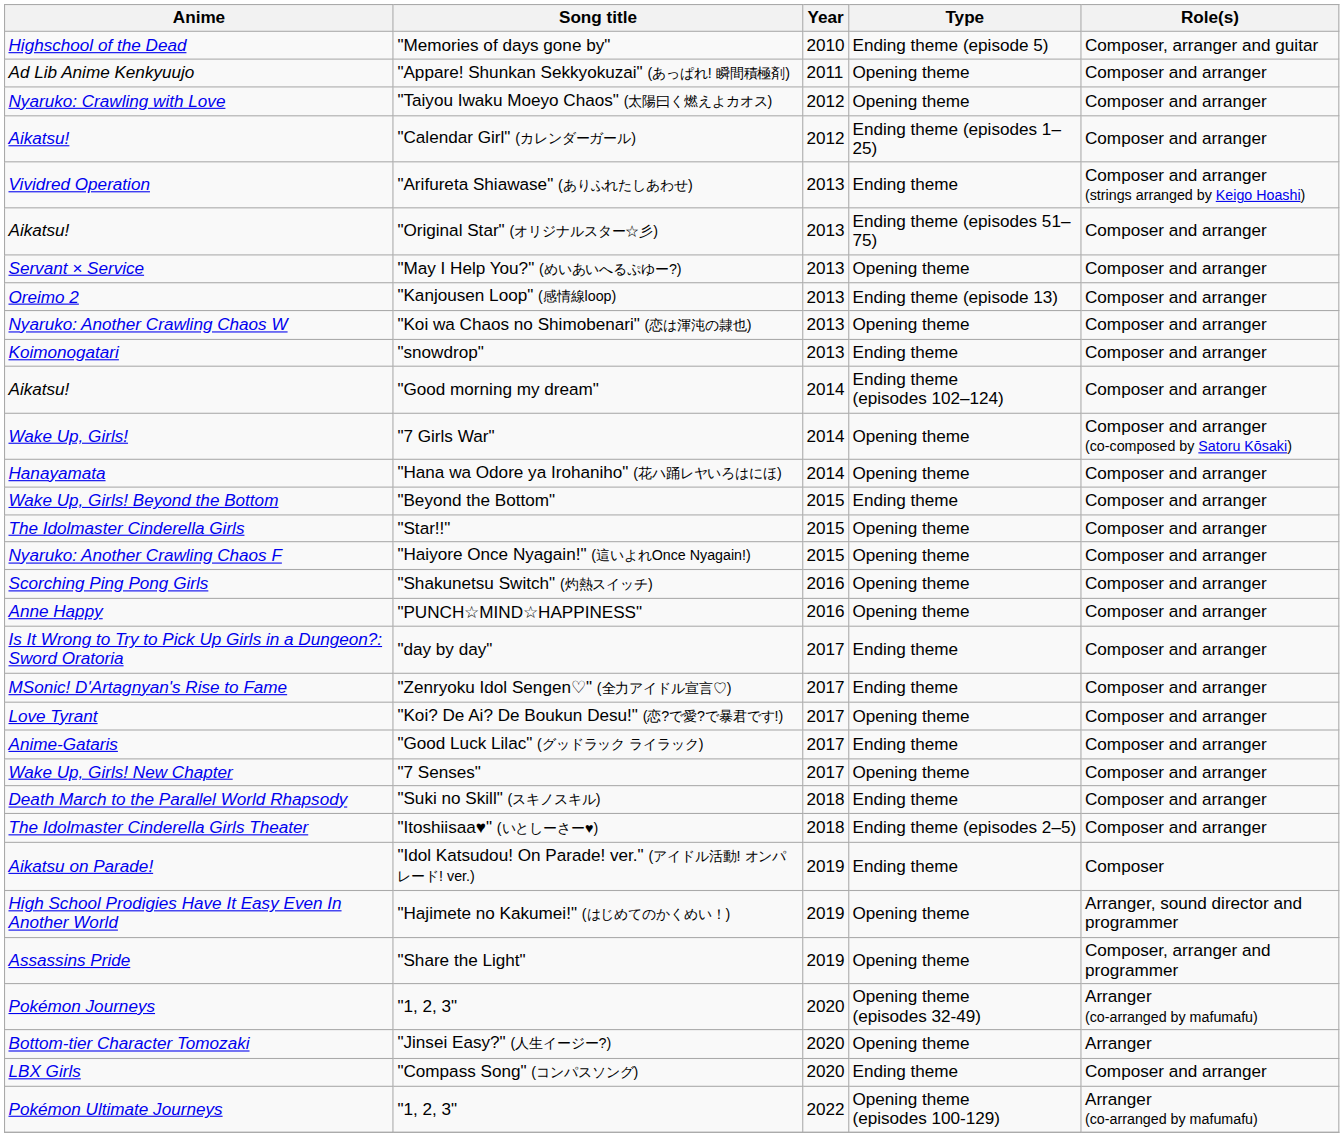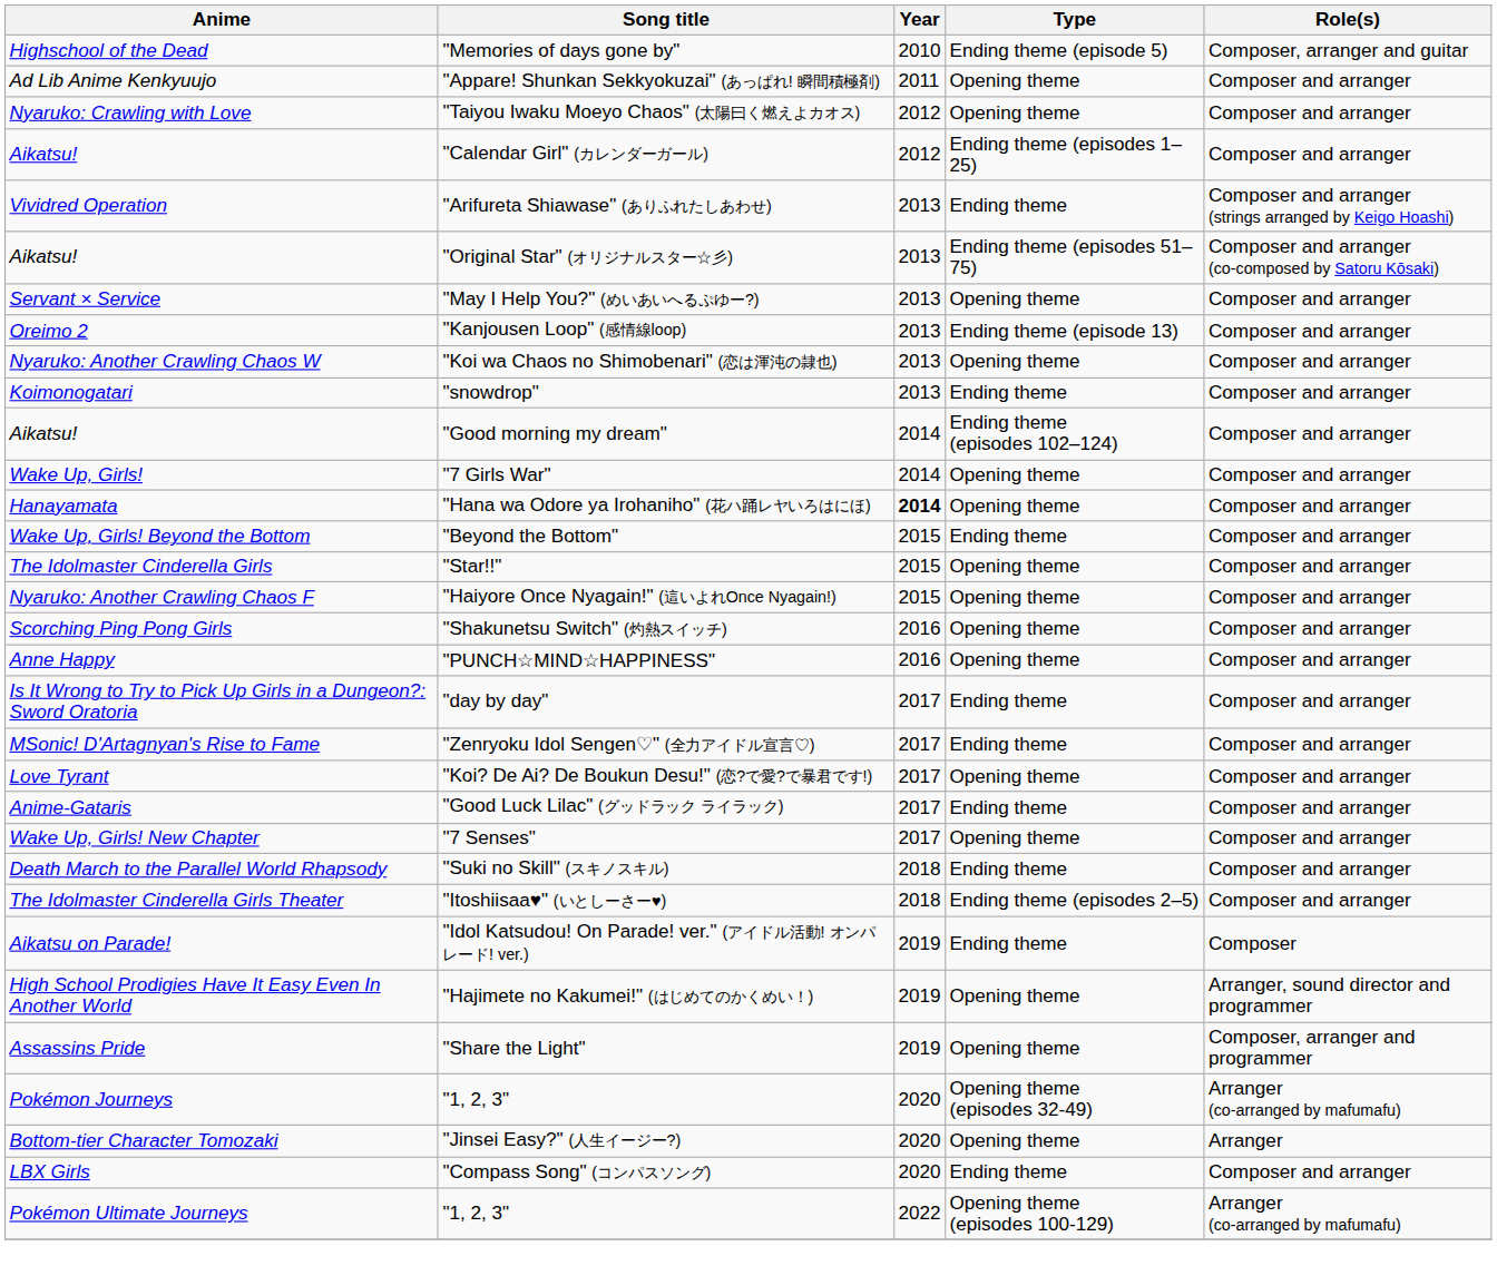 <table class="wikitable">
 <tr>
 <th>Anime</th>
 <th>Song title</th>
 <th>Year</th>
 <th>Type</th>
 <th>Role(s)</th>
 </tr>
 <tr>
 <td><em><a href='#'>Highschool of the Dead</a></em></td>
 <td>"Memories of days gone by"</td>
 <td>2010</td>
 <td>Ending theme (episode 5)</td>
 <td>Composer, arranger and guitar</td>
 </tr>
 <tr>
 <td><em>Ad Lib Anime Kenkyuujo</em></td>
 <td>"Appare! Shunkan Sekkyokuzai" <small>(あっぱれ! 瞬間積極剤)</small></td>
 <td>2011</td>
 <td>Opening theme</td>
 <td>Composer and arranger</td>
 </tr>
 <tr>
 <td><em><a href='#'>Nyaruko: Crawling with Love</a></em></td>
 <td>"Taiyou Iwaku Moeyo Chaos" <small>(太陽曰く燃えよカオス)</small></td>
 <td>2012</td>
 <td>Opening theme</td>
 <td>Composer and arranger</td>
 </tr>
 <tr>
 <td><em><a href='#'>Aikatsu!</a></em></td>
 <td>"Calendar Girl" <small>(カレンダーガール)</small></td>
 <td>2012</td>
 <td>Ending theme (episodes 1–25)</td>
 <td>Composer and arranger</td>
 </tr>
 <tr>
 <td><em><a href='#'>Vividred Operation</a></em></td>
 <td>"Arifureta Shiawase" <small>(ありふれたしあわせ)</small></td>
 <td>2013</td>
 <td>Ending theme</td>
 <td>Composer and arranger<br><small>(strings arranged by <a href='#'>Keigo Hoashi</a>)</small></td>
 </tr>
 <tr>
 <td><em>Aikatsu!</em></td>
 <td>"Original Star" <small>(オリジナルスター☆彡)</small></td>
 <td>2013</td>
 <td>Ending theme (episodes 51–75)</td>
-<td>Composer and arranger</td>
+<td>Composer and arranger<br><small>(co-composed by <a href='#'>Satoru Kōsaki</a>)</small></td>
 </tr>
 <tr>
 <td><em><a href='#'>Servant × Service</a></em></td>
 <td>"May I Help You?" <small>(めいあいへるぷゆー?)</small></td>
 <td>2013</td>
 <td>Opening theme</td>
 <td>Composer and arranger</td>
 </tr>
 <tr>
 <td><em><a href='#'>Oreimo 2</a></em></td>
 <td>"Kanjousen Loop" <small>(感情線loop)</small></td>
 <td>2013</td>
 <td>Ending theme (episode 13)</td>
 <td>Composer and arranger</td>
 </tr>
 <tr>
 <td><em><a href='#'>Nyaruko: Another Crawling Chaos W</a></em></td>
 <td>"Koi wa Chaos no Shimobenari" <small>(恋は渾沌の隷也)</small></td>
 <td>2013</td>
 <td>Opening theme</td>
 <td>Composer and arranger</td>
 </tr>
 <tr>
 <td><em><a href='#'>Koimonogatari</a></em></td>
 <td>"snowdrop"</td>
 <td>2013</td>
 <td>Ending theme</td>
 <td>Composer and arranger</td>
 </tr>
 <tr>
 <td><em>Aikatsu!</em></td>
 <td>"Good morning my dream"</td>
 <td>2014</td>
 <td>Ending theme (episodes 102–124)</td>
 <td>Composer and arranger</td>
 </tr>
 <tr>
 <td><em><a href='#'>Wake Up, Girls!</a></em></td>
 <td>"7 Girls War"</td>
 <td>2014</td>
 <td>Opening theme</td>
-<td>Composer and arranger<br><small>(co-composed by <a href='#'>Satoru Kōsaki</a>)</small></td>
+<td>Composer and arranger</td>
 </tr>
 <tr>
 <td><em><a href='#'>Hanayamata</a></em></td>
 <td>"Hana wa Odore ya Irohaniho" <small>(花ハ踊レヤいろはにほ)</small></td>
-<td>2014</td>
+<td><strong>2014</strong></td>
 <td>Opening theme</td>
 <td>Composer and arranger</td>
 </tr>
 <tr>
 <td><em><a href='#'>Wake Up, Girls! Beyond the Bottom</a></em></td>
 <td>"Beyond the Bottom"</td>
 <td>2015</td>
 <td>Ending theme</td>
 <td>Composer and arranger</td>
 </tr>
 <tr>
 <td><em><a href='#'>The Idolmaster Cinderella Girls</a></em></td>
 <td>"Star!!"</td>
 <td>2015</td>
 <td>Opening theme</td>
 <td>Composer and arranger</td>
 </tr>
 <tr>
 <td><em><a href='#'>Nyaruko: Another Crawling Chaos F</a></em></td>
 <td>"Haiyore Once Nyagain!" <small>(這いよれOnce Nyagain!)</small></td>
 <td>2015</td>
 <td>Opening theme</td>
 <td>Composer and arranger</td>
 </tr>
 <tr>
 <td><em><a href='#'>Scorching Ping Pong Girls</a></em></td>
 <td>"Shakunetsu Switch" <small>(灼熱スイッチ)</small></td>
 <td>2016</td>
 <td>Opening theme</td>
 <td>Composer and arranger</td>
 </tr>
 <tr>
 <td><em><a href='#'>Anne Happy</a></em></td>
 <td>"PUNCH☆MIND☆HAPPINESS"</td>
 <td>2016</td>
 <td>Opening theme</td>
 <td>Composer and arranger</td>
 </tr>
 <tr>
 <td><em><a href='#'>Is It Wrong to Try to Pick Up Girls in a Dungeon?: Sword Oratoria</a></em></td>
 <td>"day by day"</td>
 <td>2017</td>
 <td>Ending theme</td>
 <td>Composer and arranger</td>
 </tr>
 <tr>
 <td><em><a href='#'>MSonic! D'Artagnyan's Rise to Fame</a></em></td>
 <td>"Zenryoku Idol Sengen♡" <small>(全力アイドル宣言♡)</small></td>
 <td>2017</td>
 <td>Ending theme</td>
 <td>Composer and arranger</td>
 </tr>
 <tr>
 <td><em><a href='#'>Love Tyrant</a></em></td>
 <td>"Koi? De Ai? De Boukun Desu!" <small>(恋?で愛?で暴君です!)</small></td>
 <td>2017</td>
 <td>Opening theme</td>
 <td>Composer and arranger</td>
 </tr>
 <tr>
 <td><em><a href='#'>Anime-Gataris</a></em></td>
 <td>"Good Luck Lilac" <small>(グッドラック ライラック)</small></td>
 <td>2017</td>
 <td>Ending theme</td>
 <td>Composer and arranger</td>
 </tr>
 <tr>
 <td><em><a href='#'>Wake Up, Girls! New Chapter</a></em></td>
 <td>"7 Senses"</td>
 <td>2017</td>
 <td>Opening theme</td>
 <td>Composer and arranger</td>
 </tr>
 <tr>
 <td><em><a href='#'>Death March to the Parallel World Rhapsody</a></em></td>
 <td>"Suki no Skill" <small>(スキノスキル)</small></td>
 <td>2018</td>
 <td>Ending theme</td>
 <td>Composer and arranger</td>
 </tr>
 <tr>
 <td><em><a href='#'>The Idolmaster Cinderella Girls Theater</a></em></td>
 <td>"Itoshiisaa♥" <small>(いとしーさー♥)</small></td>
 <td>2018</td>
 <td>Ending theme (episodes 2–5)</td>
 <td>Composer and arranger</td>
 </tr>
 <tr>
 <td><em><a href='#'>Aikatsu on Parade!</a></em></td>
 <td>"Idol Katsudou! On Parade! ver." <small>(アイドル活動! オンパレード! ver.)</small></td>
 <td>2019</td>
 <td>Ending theme</td>
 <td>Composer</td>
 </tr>
 <tr>
 <td><em><a href='#'>High School Prodigies Have It Easy Even In Another World</a></em></td>
 <td>"Hajimete no Kakumei!" <small>(はじめてのかくめい！)</small></td>
 <td>2019</td>
 <td>Opening theme</td>
 <td>Arranger, sound director and programmer</td>
 </tr>
 <tr>
 <td><em><a href='#'>Assassins Pride</a></em></td>
 <td>"Share the Light"</td>
 <td>2019</td>
 <td>Opening theme</td>
 <td>Composer, arranger and programmer</td>
 </tr>
 <tr>
 <td><em><a href='#'>Pokémon Journeys</a></em></td>
 <td>"1, 2, 3"</td>
 <td>2020</td>
 <td>Opening theme (episodes 32-49)</td>
 <td>Arranger<br><small>(co-arranged by mafumafu)</small></td>
 </tr>
 <tr>
 <td><em><a href='#'>Bottom-tier Character Tomozaki</a></em></td>
 <td>"Jinsei Easy?" <small>(人生イージー?)</small></td>
 <td>2020</td>
 <td>Opening theme</td>
 <td>Arranger</td>
 </tr>
 <tr>
 <td><em><a href='#'>LBX Girls</a></em></td>
 <td>"Compass Song" <small>(コンパスソング)</small></td>
 <td>2020</td>
 <td>Ending theme</td>
 <td>Composer and arranger</td>
 </tr>
 <tr>
 <td><em><a href='#'>Pokémon Ultimate Journeys</a></em></td>
 <td>"1, 2, 3"</td>
 <td>2022</td>
 <td>Opening theme (episodes 100-129)</td>
 <td>Arranger<br><small>(co-arranged by mafumafu)</small></td>
 </tr>
 <tr>
 </tr>
 </table>
